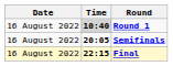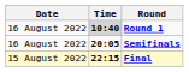 <table class="wikitable">
 <tr>
 <th>Date</th>
 <th>Time</th>
 <th>Round</th>
 </tr>
 <tr>
 <td>16 August 2022</td>
 <td style="background: lightgrey;"><strong>10:40</strong></td>
 <td><strong><a href='#'>Round 1</a></strong></td>
 </tr>
 <tr>
 <td>16 August 2022</td>
 <td><strong>20:05</strong></td>
 <td><strong><a href='#'>Semifinals</a></strong></td>
 </tr>
 <tr style=background:lemonchiffon>
-<td>16 August 2022</td>
+<td>15 August 2022</td>
 <td><strong>22:15</strong></td>
 <td><strong><a href='#'>Final</a></strong></td>
 </tr>
 </table>
